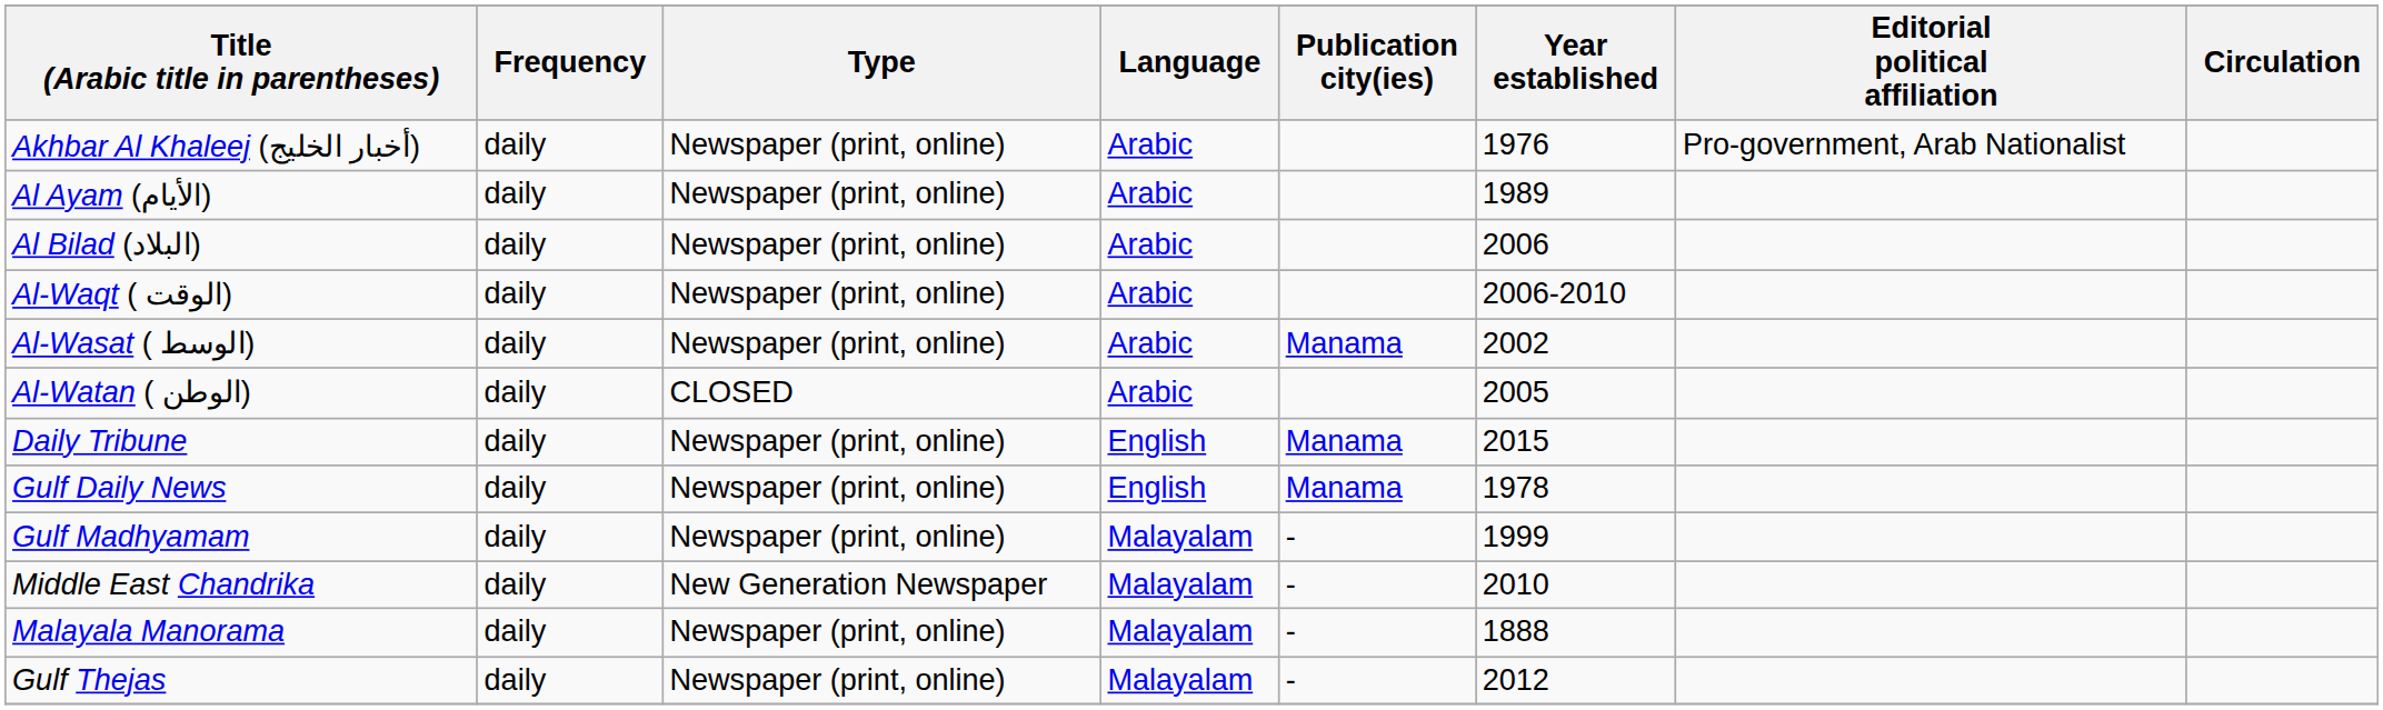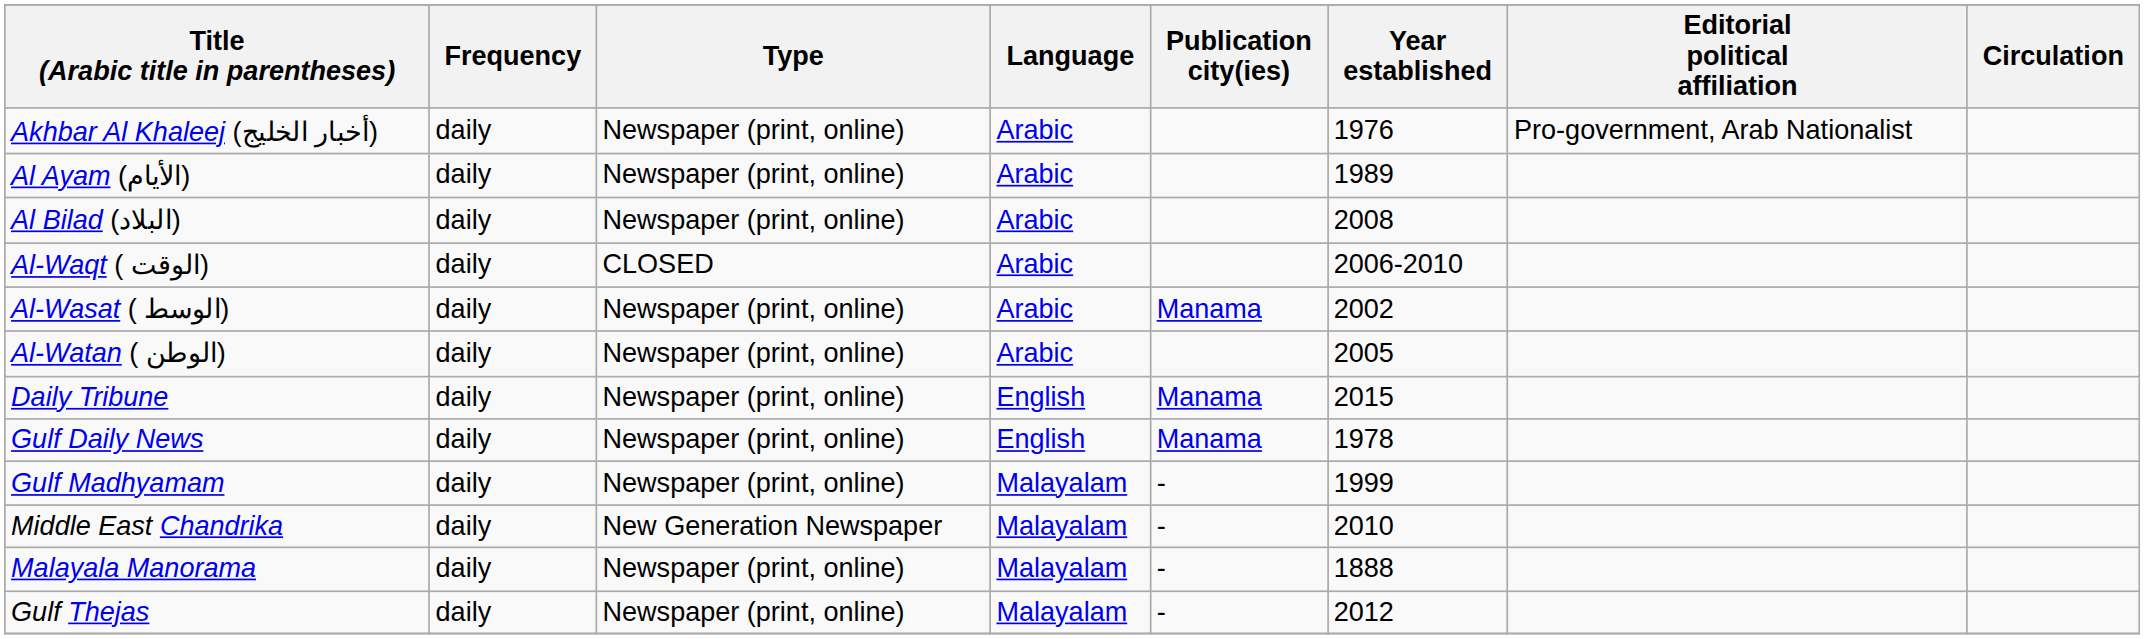 <table class="wikitable sortable" width="100%">
 <tr valign="top">
 </tr>
 <tr>
 <th>Title<br><em>(Arabic title in parentheses)</em><br></th>
 <th>Frequency<br></th>
 <th>Type<br></th>
 <th>Language<br></th>
 <th>Publication<br> city(ies)<br></th>
 <th>Year<br>established<br></th>
 <th>Editorial<br> political<br> affiliation<br></th>
 <th>Circulation<br></th>
 </tr>
 <tr>
 <td><em><a href='#'>Akhbar Al Khaleej</a></em> (أخبار الخليج)</td>
 <td>daily</td>
 <td>Newspaper (print, online)</td>
 <td><a href='#'>Arabic</a></td>
 <td></td>
 <td>1976</td>
 <td>Pro-government, Arab Nationalist</td>
 <td></td>
 </tr>
 <tr>
 <td><em><a href='#'>Al Ayam</a></em> (الأيام)</td>
 <td>daily</td>
 <td>Newspaper (print, online)</td>
 <td><a href='#'>Arabic</a></td>
 <td></td>
 <td>1989</td>
 <td></td>
 <td></td>
 </tr>
 <tr>
 <td><em><a href='#'>Al Bilad</a></em> (البلاد)</td>
 <td>daily</td>
 <td>Newspaper (print, online)</td>
 <td><a href='#'>Arabic</a></td>
 <td></td>
-<td>2006</td>
+<td>2008</td>
 <td></td>
 <td></td>
 </tr>
 <tr>
 <td><em><a href='#'>Al-Waqt</a></em> ( الوقت)</td>
 <td>daily</td>
-<td>Newspaper (print, online)</td>
+<td>CLOSED</td>
 <td><a href='#'>Arabic</a></td>
 <td></td>
 <td>2006-2010</td>
 <td></td>
 <td></td>
 </tr>
 <tr>
 <td><em><a href='#'>Al-Wasat</a></em> ( الوسط)</td>
 <td>daily</td>
 <td>Newspaper (print, online)</td>
 <td><a href='#'>Arabic</a></td>
 <td><a href='#'>Manama</a></td>
 <td>2002</td>
 <td></td>
 <td></td>
 </tr>
 <tr>
 <td><em><a href='#'>Al-Watan</a></em>  ( الوطن)</td>
 <td>daily</td>
-<td>CLOSED</td>
+<td>Newspaper (print, online)</td>
 <td><a href='#'>Arabic</a></td>
 <td></td>
 <td>2005</td>
 <td></td>
 <td></td>
 </tr>
 <tr>
 <td><em><a href='#'>Daily Tribune</a></em></td>
 <td>daily</td>
 <td>Newspaper (print, online)</td>
 <td><a href='#'>English</a></td>
 <td><a href='#'>Manama</a></td>
 <td>2015</td>
 <td></td>
 <td></td>
 </tr>
 <tr>
 <td><em><a href='#'>Gulf Daily News</a></em></td>
 <td>daily</td>
 <td>Newspaper (print, online)</td>
 <td><a href='#'>English</a></td>
 <td><a href='#'>Manama</a></td>
 <td>1978</td>
 <td></td>
 <td></td>
 </tr>
 <tr>
 <td><em><a href='#'>Gulf Madhyamam</a></em></td>
 <td>daily</td>
 <td>Newspaper (print, online)</td>
 <td><a href='#'>Malayalam</a></td>
 <td>-</td>
 <td>1999</td>
 <td></td>
 <td></td>
 </tr>
 <tr>
 <td><em>Middle East <a href='#'>Chandrika</a></em></td>
 <td>daily</td>
 <td>New Generation Newspaper</td>
 <td><a href='#'>Malayalam</a></td>
 <td>-</td>
 <td>2010</td>
 <td></td>
 <td></td>
 </tr>
 <tr>
 <td><em><a href='#'>Malayala Manorama</a></em></td>
 <td>daily</td>
 <td>Newspaper (print, online)</td>
 <td><a href='#'>Malayalam</a></td>
 <td>-</td>
 <td>1888</td>
 <td></td>
 <td></td>
 </tr>
 <tr>
 <td><em>Gulf <a href='#'>Thejas</a></em></td>
 <td>daily</td>
 <td>Newspaper (print, online)</td>
 <td><a href='#'>Malayalam</a></td>
 <td>-</td>
 <td>2012</td>
 <td></td>
 <td></td>
 </tr>
 <tr>
 </tr>
 </table>
